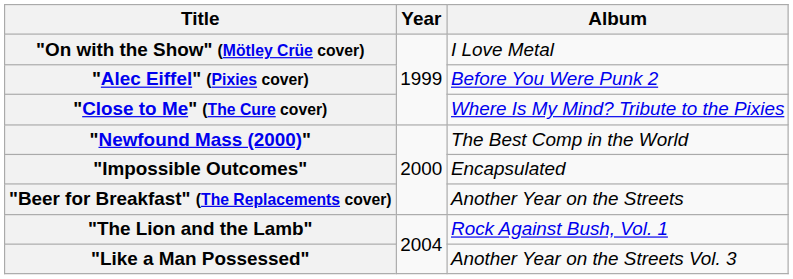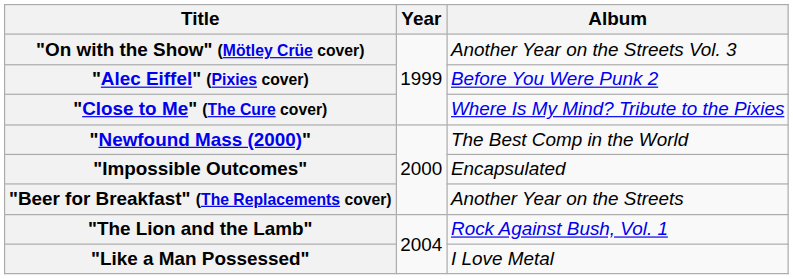 <table class="wikitable plainrowheaders" style="text-align:left">
 <tr>
 <th scope=col>Title</th>
 <th scope=col>Year</th>
 <th scope=col>Album</th>
 </tr>
 <tr>
 <th scope="row">"On with the Show" <small>(<a href='#'>Mötley Crüe</a> cover)</small></th>
 <td rowspan="3">1999</td>
-<td><em>I Love Metal</em></td>
+<td><em>Another Year on the Streets Vol. 3</em></td>
 </tr>
 <tr>
 <th scope="row">"<a href='#'>Alec Eiffel</a>" <small>(<a href='#'>Pixies</a> cover)</small></th>
 <td><em><a href='#'>Before You Were Punk 2</a></em></td>
 </tr>
 <tr>
 <th scope="row">"<a href='#'>Close to Me</a>" <small>(<a href='#'>The Cure</a> cover)</small></th>
 <td><em><a href='#'>Where Is My Mind? Tribute to the Pixies</a></em></td>
 </tr>
 <tr>
 <th scope="row">"<a href='#'>Newfound Mass (2000)</a>"</th>
 <td rowspan="3">2000</td>
 <td><em>The Best Comp in the World</em></td>
 </tr>
 <tr>
 <th scope="row">"Impossible Outcomes"</th>
 <td><em>Encapsulated</em></td>
 </tr>
 <tr>
 <th scope="row">"Beer for Breakfast" <small>(<a href='#'>The Replacements</a> cover)</small></th>
 <td><em>Another Year on the Streets</em></td>
 </tr>
 <tr>
 <th scope="row">"The Lion and the Lamb"</th>
 <td rowspan="2">2004</td>
 <td><em><a href='#'>Rock Against Bush, Vol. 1</a></em></td>
 </tr>
 <tr>
 <th scope="row">"Like a Man Possessed"</th>
-<td><em>Another Year on the Streets Vol. 3</em></td>
+<td><em>I Love Metal</em></td>
 </tr>
 </table>
